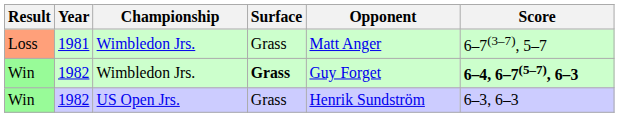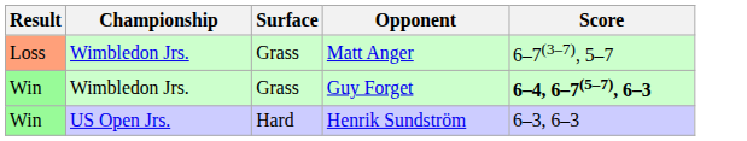 <table class="sortable wikitable">
 <tr>
 <th>Result</th>
-<th>Year</th>
 <th style="width:150px;">Championship</th>
 <th>Surface</th>
 <th style="width:150px;">Opponent</th>
 <th style="width:150px;" class="unsortable">Score</th>
 </tr>
 <tr style="background:#ccffcc;">
 <td style="background:#ffa07a;">Loss</td>
-<td><a href='#'>1981</a></td>
 <td><a href='#'>Wimbledon Jrs.</a></td>
 <td>Grass</td>
 <td> <a href='#'>Matt Anger</a></td>
 <td>6–7<sup>(3–7)</sup>, 5–7</td>
 </tr>
 <tr style="background:#ccffcc;">
 <td style="background:#98FB98;">Win</td>
-<td><a href='#'>1982</a></td>
 <td>Wimbledon Jrs.</td>
-<td><strong>Grass</strong></td>
+<td>Grass</td>
 <td> <a href='#'>Guy Forget</a></td>
 <td><strong>6–4, 6–7<sup>(5–7)</sup>, 6–3</strong></td>
 </tr>
 <tr style="background:#ccccff;">
 <td style="background:#98FB98;">Win</td>
-<td><a href='#'>1982</a></td>
 <td><a href='#'>US Open Jrs.</a></td>
-<td>Grass</td>
+<td>Hard</td>
 <td> <a href='#'>Henrik Sundström</a></td>
 <td>6–3, 6–3</td>
 </tr>
 </table>
